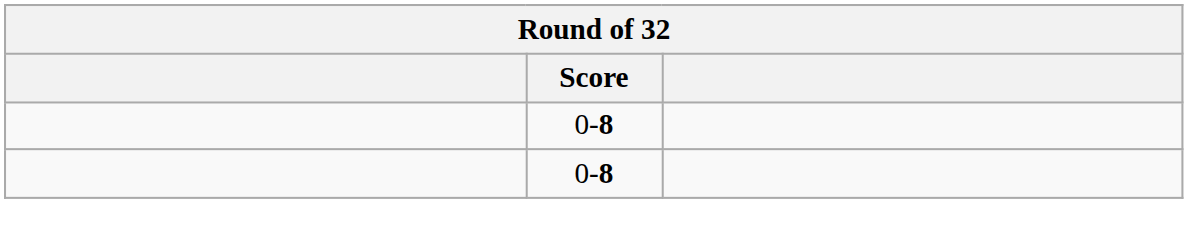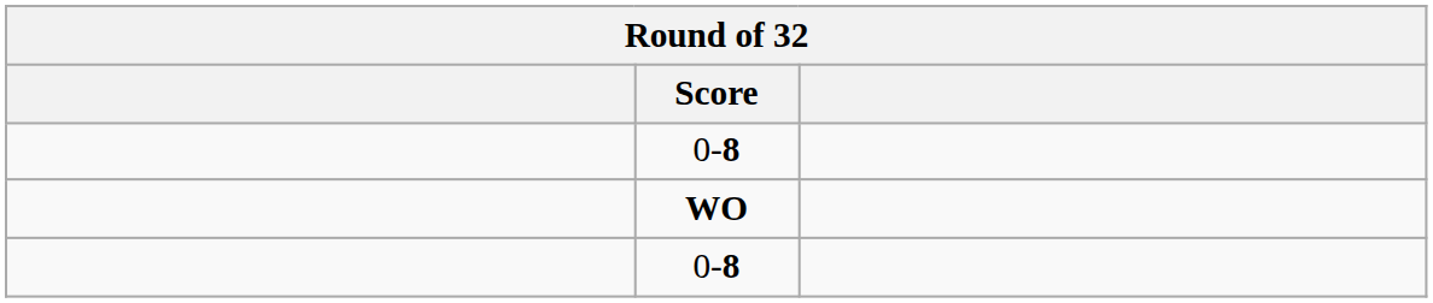 <table class="wikitable" style="text-align: center; font-size:90% ">
 <tr>
 <th colspan=3>Round of 32</th>
 </tr>
 <tr>
 <th align="right" width="250"></th>
 <th width="60">Score</th>
 <th align="left" width="250"></th>
 </tr>
 <tr>
 <td align=left></td>
 <td align=center>0-<strong>8</strong></td>
 <td align=left><strong></strong></td>
 </tr>
 <tr>
 <td align=left></td>
+<td align=center><strong>WO</strong></td>
+<td align=left><strong></strong></td>
+</tr>
+<tr>
+<td align=left></td>
 <td align=center>0-<strong>8</strong></td>
 <td align=left><strong></strong></td>
 </tr>
 </table>
